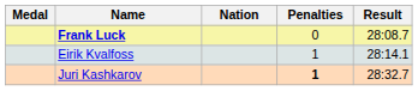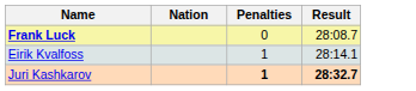 <table class=wikitable style="border:1px solid #AAAAAA;font-size:90%">
 <tr bgcolor="#E4E4E4">
-<th style="border-bottom:1px solid #AAAAAA" width=50>Medal</th>
 <th style="border-bottom:1px solid #AAAAAA" width=160>Name</th>
 <th style="border-bottom:1px solid #AAAAAA" width=80>Nation</th>
 <th style="border-bottom:1px solid #AAAAAA" width=80>Penalties</th>
 <th style="border-bottom:1px solid #AAAAAA" width=60>Result</th>
 </tr>
 <tr bgcolor="#F7F6A8">
-<td align="center"></td>
 <td><strong><a href='#'>Frank Luck</a></strong></td>
 <td align="center"></td>
 <td align="center">0</td>
 <td align="right">28:08.7</td>
 </tr>
 <tr bgcolor="#DCE5E5">
-<td align="center"></td>
 <td><a href='#'>Eirik Kvalfoss</a></td>
 <td align="center"></td>
 <td align="center">1</td>
 <td align="right">28:14.1</td>
 </tr>
 <tr bgcolor="#FFDAB9">
-<td align="center"></td>
 <td><a href='#'>Juri Kashkarov</a></td>
 <td align="center"></td>
 <td align="center"><strong>1</strong></td>
-<td align="right">28:32.7</td>
+<td align="right"><strong>28:32.7</strong></td>
 </tr>
 </table>
